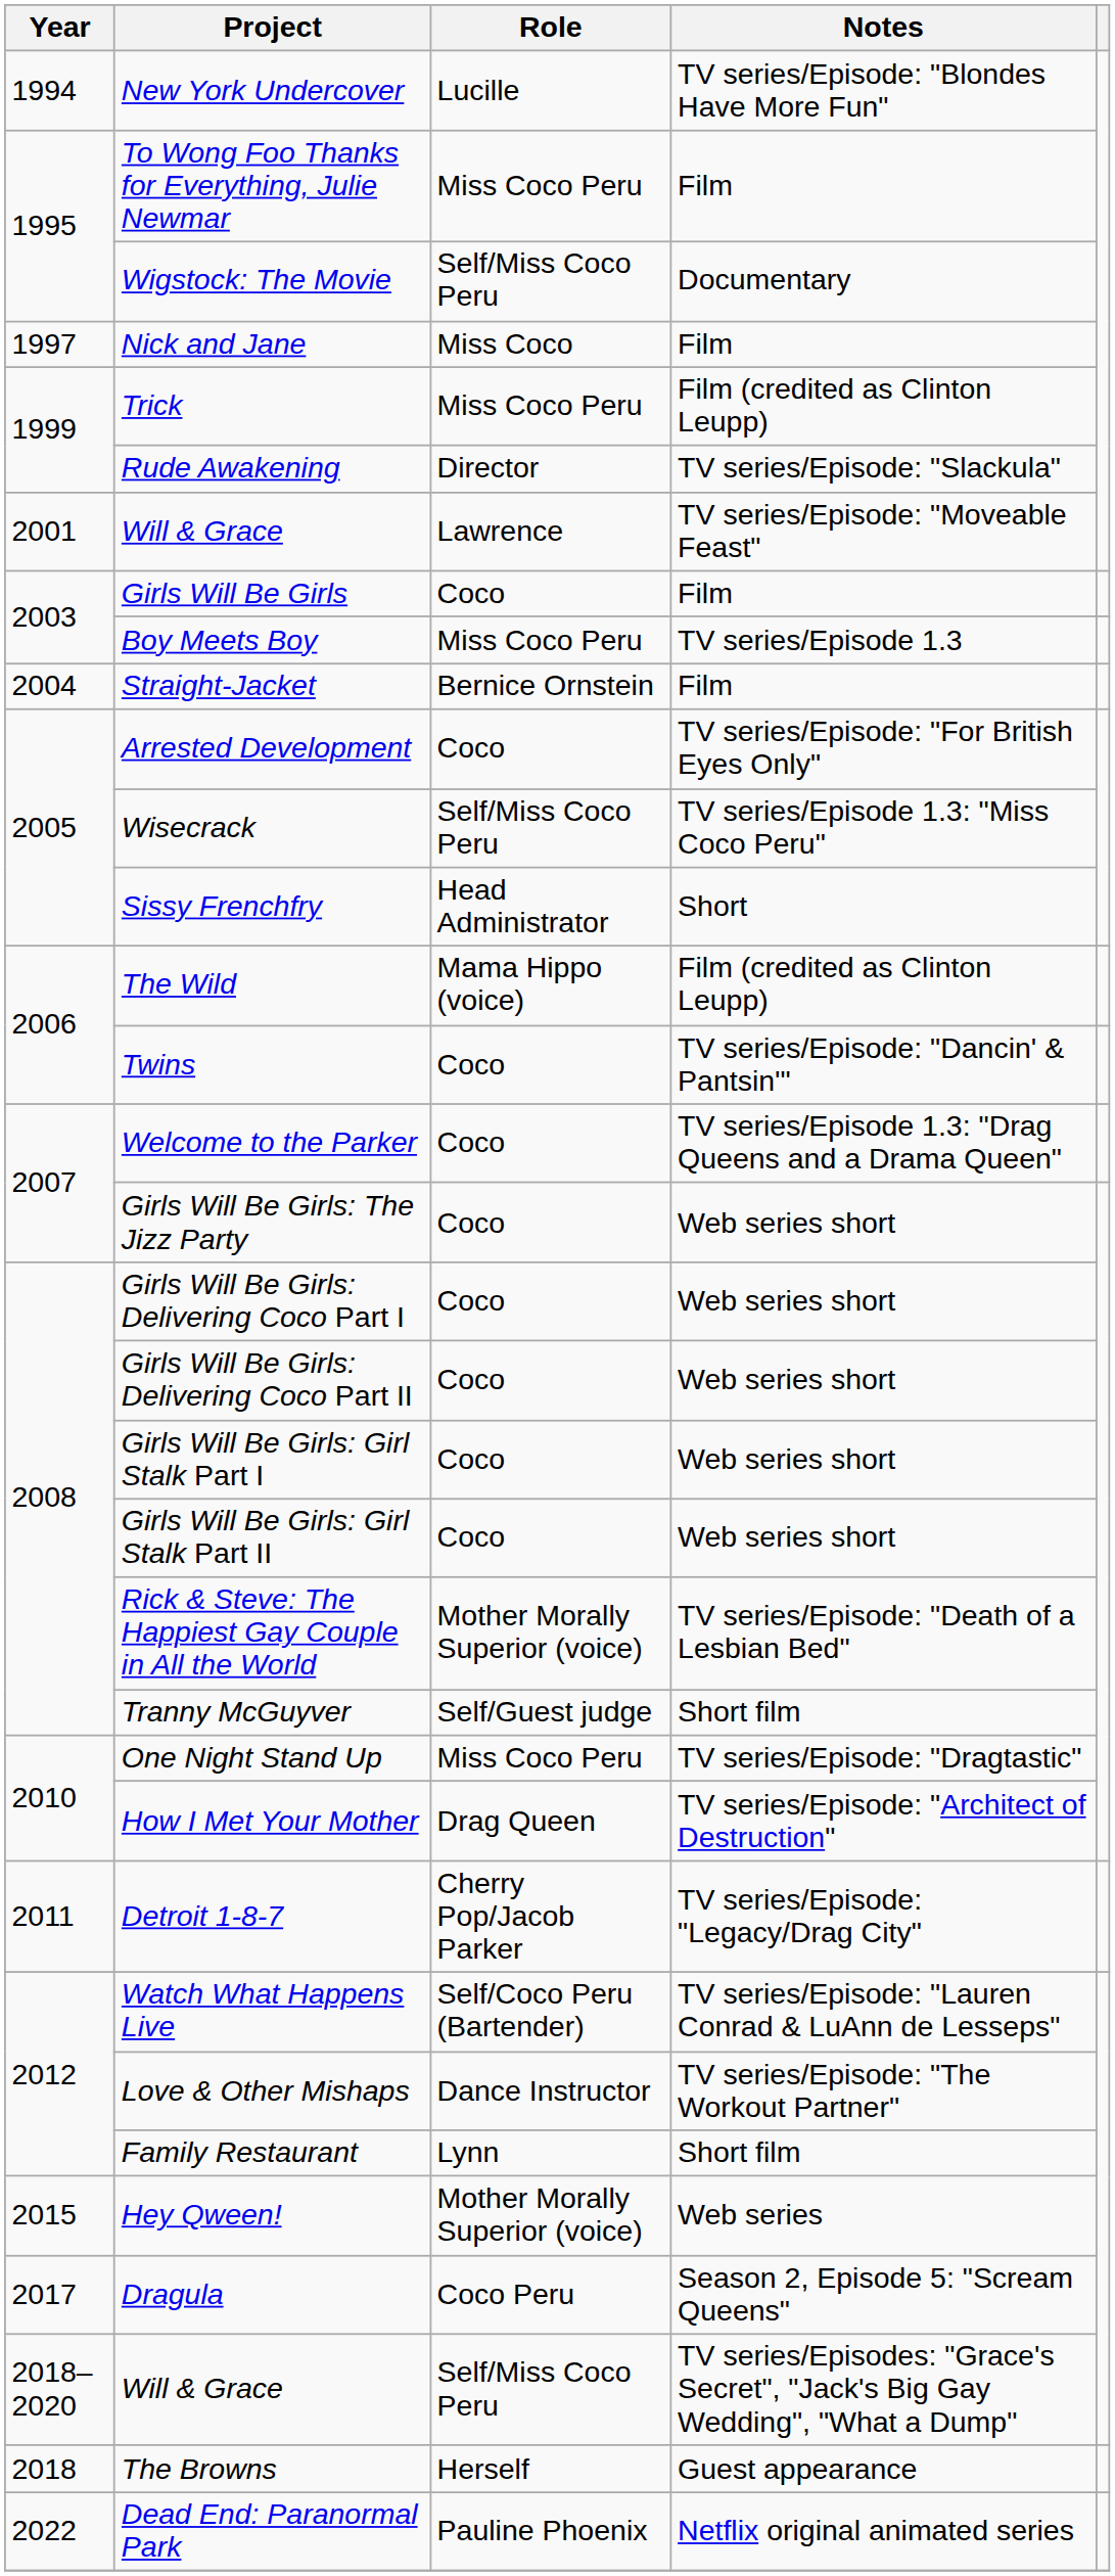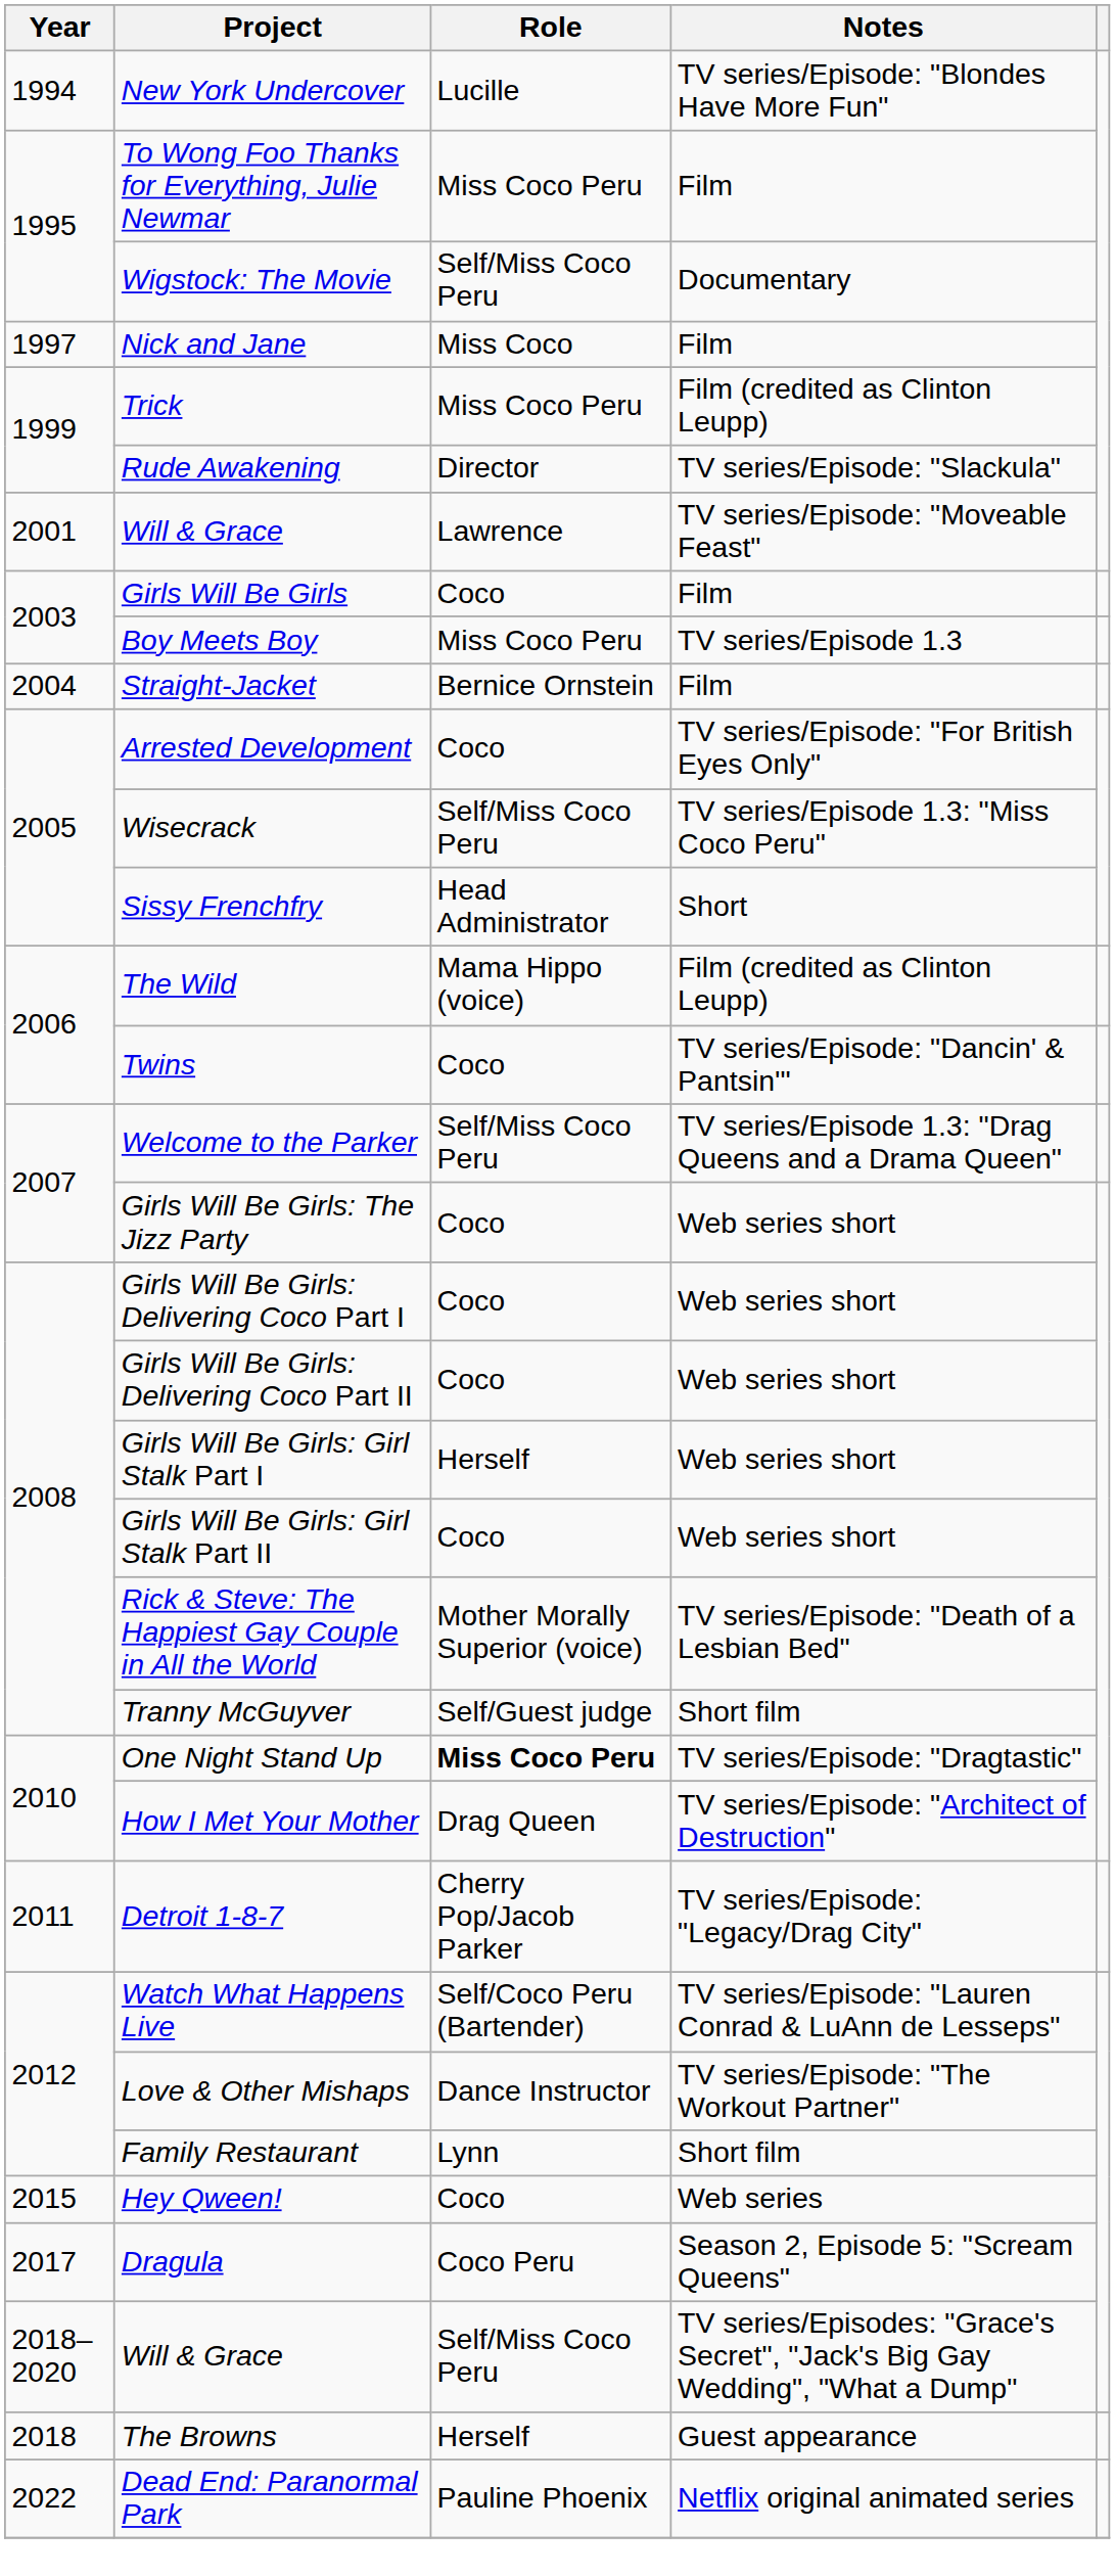 <table class="wikitable sortable">
 <tr>
 <th>Year</th>
 <th>Project</th>
 <th>Role</th>
 <th class="unsortable">Notes</th>
 <th style="text-align: center;" class="unsortable"></th>
 </tr>
 <tr>
 <td>1994</td>
 <td><em><a href='#'>New York Undercover</a></em></td>
 <td>Lucille</td>
 <td>TV series/Episode: "Blondes Have More Fun"</td>
 </tr>
 <tr>
 <td rowspan="2">1995</td>
 <td><em><a href='#'>To Wong Foo Thanks for Everything, Julie Newmar</a></em></td>
 <td>Miss Coco Peru</td>
 <td>Film</td>
 </tr>
 <tr>
 <td><em><a href='#'>Wigstock: The Movie</a></em></td>
 <td>Self/Miss Coco Peru</td>
 <td>Documentary</td>
 </tr>
 <tr>
 <td>1997</td>
 <td><em><a href='#'>Nick and Jane</a></em></td>
 <td>Miss Coco</td>
 <td>Film</td>
 </tr>
 <tr>
 <td rowspan="2">1999</td>
 <td><em><a href='#'>Trick</a></em></td>
 <td>Miss Coco Peru</td>
 <td>Film (credited as Clinton Leupp)</td>
 </tr>
 <tr>
 <td><em><a href='#'>Rude Awakening</a></em></td>
 <td>Director</td>
 <td>TV series/Episode: "Slackula"</td>
 </tr>
 <tr>
 <td>2001</td>
 <td><em><a href='#'>Will & Grace</a></em></td>
 <td>Lawrence</td>
 <td>TV series/Episode: "Moveable Feast"</td>
 </tr>
 <tr>
 <td rowspan="2">2003</td>
 <td><em><a href='#'>Girls Will Be Girls</a></em></td>
 <td>Coco</td>
 <td>Film</td>
 <td style="text-align: center;"></td>
 </tr>
 <tr>
 <td><em><a href='#'>Boy Meets Boy</a></em></td>
 <td>Miss Coco Peru</td>
 <td>TV series/Episode 1.3</td>
 <td style="text-align: center;"></td>
 </tr>
 <tr>
 <td>2004</td>
 <td><em><a href='#'>Straight-Jacket</a></em></td>
 <td>Bernice Ornstein</td>
 <td>Film</td>
 <td style="text-align: center;"></td>
 </tr>
 <tr>
 <td rowspan="3">2005</td>
 <td><em><a href='#'>Arrested Development</a></em></td>
 <td>Coco</td>
 <td>TV series/Episode: "For British Eyes Only"</td>
 </tr>
 <tr>
 <td><em>Wisecrack</em></td>
 <td>Self/Miss Coco Peru</td>
 <td>TV series/Episode 1.3: "Miss Coco Peru"</td>
 </tr>
 <tr>
 <td><em><a href='#'>Sissy Frenchfry</a></em></td>
 <td>Head Administrator</td>
 <td>Short</td>
 </tr>
 <tr>
 <td rowspan="2">2006</td>
 <td><em><a href='#'>The Wild</a></em></td>
 <td>Mama Hippo (voice)</td>
 <td>Film (credited as Clinton Leupp)</td>
 <td style="text-align: center;"></td>
 </tr>
 <tr>
 <td><em><a href='#'>Twins</a></em></td>
 <td>Coco</td>
 <td>TV series/Episode: "Dancin' & Pantsin'"</td>
 </tr>
 <tr>
 <td rowspan="2">2007</td>
 <td><em><a href='#'>Welcome to the Parker</a></em></td>
-<td>Coco</td>
+<td>Self/Miss Coco Peru</td>
 <td>TV series/Episode 1.3: "Drag Queens and a Drama Queen"</td>
 <td style="text-align: center;"></td>
 </tr>
 <tr>
 <td><em>Girls Will Be Girls: The Jizz Party</em></td>
 <td>Coco</td>
 <td>Web series short</td>
 </tr>
 <tr>
 <td rowspan="6">2008</td>
 <td><em>Girls Will Be Girls: Delivering Coco</em> Part I</td>
 <td>Coco</td>
 <td>Web series short</td>
 </tr>
 <tr>
 <td><em>Girls Will Be Girls: Delivering Coco</em> Part II</td>
 <td>Coco</td>
 <td>Web series short</td>
 </tr>
 <tr>
 <td><em>Girls Will Be Girls: Girl Stalk</em> Part I</td>
-<td>Coco</td>
+<td scope="row">Herself</td>
 <td>Web series short</td>
 </tr>
 <tr>
 <td><em>Girls Will Be Girls: Girl Stalk</em> Part II</td>
 <td>Coco</td>
 <td>Web series short</td>
 </tr>
 <tr>
 <td><em><a href='#'>Rick & Steve: The Happiest Gay Couple in All the World</a></em></td>
 <td>Mother Morally Superior (voice)</td>
 <td>TV series/Episode: "Death of a Lesbian Bed"</td>
 </tr>
 <tr>
 <td><em>Tranny McGuyver</em></td>
 <td>Self/Guest judge</td>
 <td>Short film</td>
 </tr>
 <tr>
 <td rowspan="2">2010</td>
 <td><em>One Night Stand Up</em></td>
-<td>Miss Coco Peru</td>
+<td><strong>Miss Coco Peru</strong></td>
 <td>TV series/Episode: "Dragtastic"</td>
 </tr>
 <tr>
 <td><em><a href='#'>How I Met Your Mother</a></em></td>
 <td>Drag Queen</td>
 <td>TV series/Episode: "<a href='#'>Architect of Destruction</a>"</td>
 </tr>
 <tr>
 <td>2011</td>
 <td><em><a href='#'>Detroit 1-8-7</a></em></td>
 <td>Cherry Pop/Jacob Parker</td>
 <td>TV series/Episode: "Legacy/Drag City"</td>
 <td style="text-align: center;"></td>
 </tr>
 <tr>
 <td rowspan="3">2012</td>
 <td><em><a href='#'>Watch What Happens Live</a></em></td>
 <td>Self/Coco Peru (Bartender)</td>
 <td>TV series/Episode: "Lauren Conrad & LuAnn de Lesseps"</td>
 </tr>
 <tr>
 <td><em>Love & Other Mishaps</em></td>
 <td>Dance Instructor</td>
 <td>TV series/Episode: "The Workout Partner"</td>
 </tr>
 <tr>
 <td><em>Family Restaurant</em></td>
 <td>Lynn</td>
 <td>Short film</td>
 </tr>
 <tr>
 <td>2015</td>
 <td><em><a href='#'>Hey Qween!</a></em></td>
-<td>Mother Morally Superior (voice)</td>
+<td>Coco</td>
 <td>Web series</td>
 </tr>
 <tr>
 <td>2017</td>
 <td><em><a href='#'>Dragula</a></em></td>
 <td>Coco Peru</td>
 <td>Season 2, Episode 5: "Scream Queens"</td>
 </tr>
 <tr>
 <td>2018–2020</td>
 <td><em>Will & Grace</em></td>
 <td>Self/Miss Coco Peru</td>
 <td>TV series/Episodes: "Grace's Secret", "Jack's Big Gay Wedding", "What a Dump"</td>
 </tr>
 <tr>
 <td>2018</td>
 <td scope="row"><em>The Browns</em></td>
 <td scope="row">Herself</td>
 <td scope="row">Guest appearance</td>
 <td style="text-align: center;"></td>
 </tr>
 <tr>
 <td>2022</td>
 <td><em><a href='#'>Dead End: Paranormal Park</a></em></td>
 <td>Pauline Phoenix</td>
 <td><a href='#'>Netflix</a> original animated series</td>
 <td style="text-align: center;"></td>
 </tr>
 <tr>
 </tr>
 </table>
